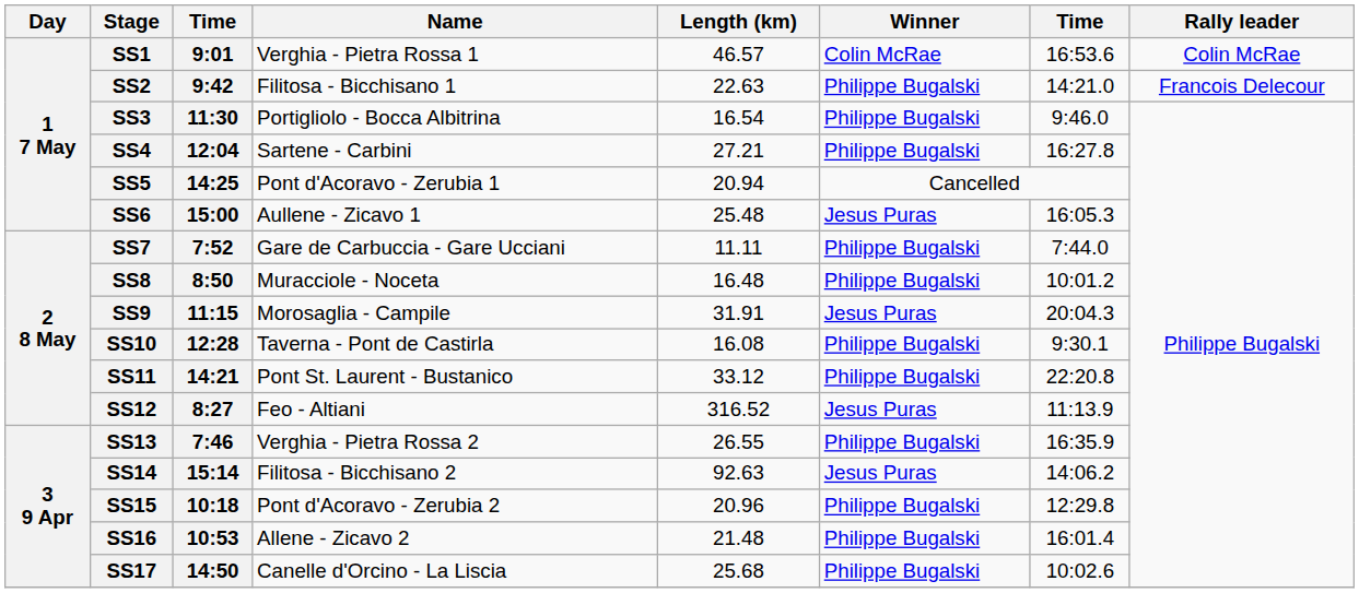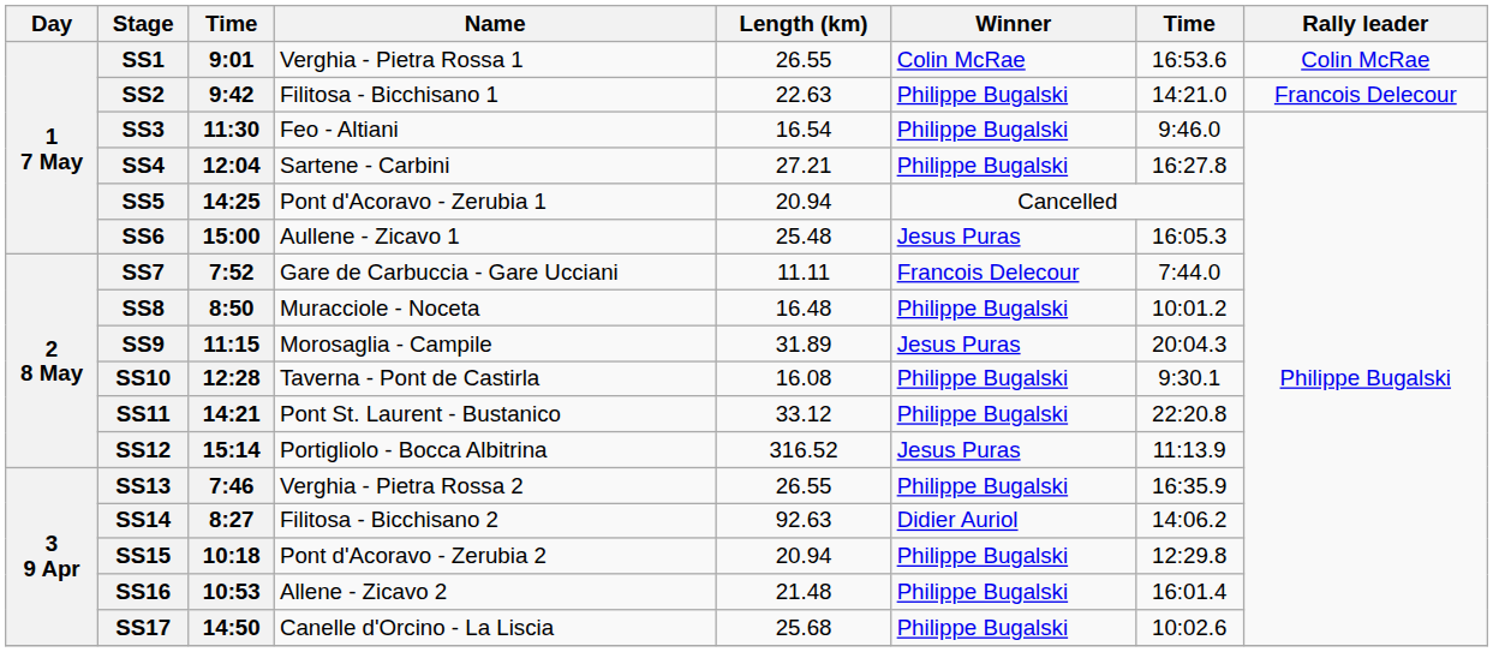 <table class="wikitable" width=100% style="text-align: center; font-size: 90%; max-width: 950px;">
 <tr>
 <th>Day</th>
 <th>Stage</th>
 <th>Time</th>
 <th>Name</th>
 <th>Length (km)</th>
 <th>Winner</th>
 <th>Time</th>
 <th>Rally leader</th>
 </tr>
 <tr>
 <th rowspan=6>1<br>7 May</th>
 <th>SS1</th>
 <th>9:01</th>
 <td align=left>Verghia - Pietra Rossa 1</td>
-<td>46.57</td>
+<td>26.55</td>
 <td align=left> <a href='#'>Colin McRae</a></td>
 <td>16:53.6</td>
 <td> <a href='#'>Colin McRae</a></td>
 </tr>
 <tr>
 <th>SS2</th>
 <th>9:42</th>
 <td align=left>Filitosa - Bicchisano 1</td>
 <td>22.63</td>
 <td align=left> <a href='#'>Philippe Bugalski</a></td>
 <td>14:21.0</td>
 <td> <a href='#'>Francois Delecour</a></td>
 </tr>
 <tr>
 <th>SS3</th>
 <th>11:30</th>
-<td align=left>Portigliolo - Bocca Albitrina</td>
+<td align=left>Feo - Altiani</td>
 <td>16.54</td>
 <td align=left> <a href='#'>Philippe Bugalski</a></td>
 <td>9:46.0</td>
 <td rowspan=15> <a href='#'>Philippe Bugalski</a></td>
 </tr>
 <tr>
 <th>SS4</th>
 <th>12:04</th>
 <td align=left>Sartene - Carbini</td>
 <td>27.21</td>
 <td align=left> <a href='#'>Philippe Bugalski</a></td>
 <td>16:27.8</td>
 </tr>
 <tr>
 <th>SS5</th>
 <th>14:25</th>
 <td align=left>Pont d'Acoravo - Zerubia 1</td>
 <td>20.94</td>
 <td colspan=2>Cancelled</td>
 </tr>
 <tr>
 <th>SS6</th>
 <th>15:00</th>
 <td align=left>Aullene - Zicavo 1</td>
 <td>25.48</td>
 <td align=left> <a href='#'>Jesus Puras</a></td>
 <td>16:05.3</td>
 </tr>
 <tr>
 <th rowspan=6>2<br>8 May</th>
 <th>SS7</th>
 <th>7:52</th>
 <td align=left>Gare de Carbuccia - Gare Ucciani</td>
 <td>11.11</td>
-<td align=left> <a href='#'>Philippe Bugalski</a></td>
+<td align=left> <a href='#'>Francois Delecour</a></td>
 <td>7:44.0</td>
 </tr>
 <tr>
 <th>SS8</th>
 <th>8:50</th>
 <td align=left>Muracciole - Noceta</td>
 <td>16.48</td>
 <td align=left> <a href='#'>Philippe Bugalski</a></td>
 <td>10:01.2</td>
 </tr>
 <tr>
 <th>SS9</th>
 <th>11:15</th>
 <td align=left>Morosaglia - Campile</td>
-<td>31.91</td>
+<td>31.89</td>
 <td align=left> <a href='#'>Jesus Puras</a></td>
 <td>20:04.3</td>
 </tr>
 <tr>
 <th>SS10</th>
 <th>12:28</th>
 <td align=left>Taverna - Pont de Castirla</td>
 <td>16.08</td>
 <td align=left> <a href='#'>Philippe Bugalski</a></td>
 <td>9:30.1</td>
 </tr>
 <tr>
 <th>SS11</th>
 <th>14:21</th>
 <td align=left>Pont St. Laurent - Bustanico</td>
 <td>33.12</td>
 <td align=left> <a href='#'>Philippe Bugalski</a></td>
 <td>22:20.8</td>
 </tr>
 <tr>
 <th>SS12</th>
-<th>8:27</th>
-<td align=left>Feo - Altiani</td>
+<th>15:14</th>
+<td align=left>Portigliolo - Bocca Albitrina</td>
 <td>316.52</td>
 <td align=left> <a href='#'>Jesus Puras</a></td>
 <td>11:13.9</td>
 </tr>
 <tr>
 <th rowspan=5>3<br>9 Apr</th>
 <th>SS13</th>
 <th>7:46</th>
 <td align=left>Verghia - Pietra Rossa 2</td>
 <td>26.55</td>
 <td align=left> <a href='#'>Philippe Bugalski</a></td>
 <td>16:35.9</td>
 </tr>
 <tr>
 <th>SS14</th>
-<th>15:14</th>
+<th>8:27</th>
 <td align=left>Filitosa - Bicchisano 2</td>
 <td>92.63</td>
-<td align=left> <a href='#'>Jesus Puras</a></td>
+<td align=left> <a href='#'>Didier Auriol</a></td>
 <td>14:06.2</td>
 </tr>
 <tr>
 <th>SS15</th>
 <th>10:18</th>
 <td align=left>Pont d'Acoravo - Zerubia 2</td>
-<td>20.96</td>
+<td>20.94</td>
 <td align=left> <a href='#'>Philippe Bugalski</a></td>
 <td>12:29.8</td>
 </tr>
 <tr>
 <th>SS16</th>
 <th>10:53</th>
 <td align=left>Allene - Zicavo 2</td>
 <td>21.48</td>
 <td align=left> <a href='#'>Philippe Bugalski</a></td>
 <td>16:01.4</td>
 </tr>
 <tr>
 <th>SS17</th>
 <th>14:50</th>
 <td align=left>Canelle d'Orcino - La Liscia</td>
 <td>25.68</td>
 <td align=left> <a href='#'>Philippe Bugalski</a></td>
 <td>10:02.6</td>
 </tr>
 <tr>
 </tr>
 </table>
